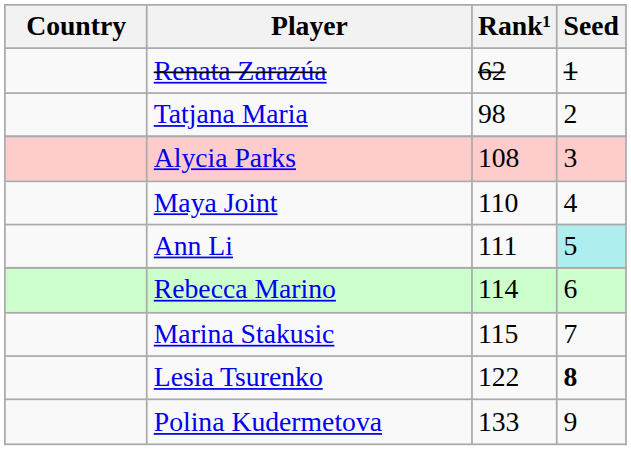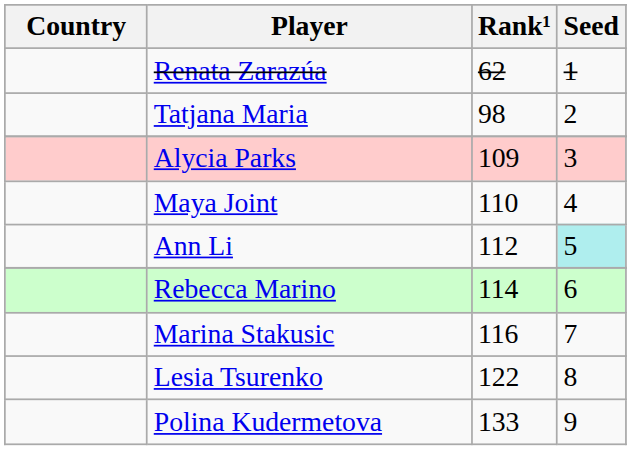 <table class="wikitable">
 <tr>
 <th width="75">Country</th>
 <th width="180">Player</th>
 <th>Rank¹</th>
 <th>Seed</th>
 </tr>
 <tr>
 <td><s></s></td>
 <td><s><a href='#'>Renata Zarazúa</a></s></td>
 <td><s>62</s></td>
 <td><s>1</s></td>
 </tr>
 <tr>
 <td></td>
 <td><a href='#'>Tatjana Maria</a></td>
 <td>98</td>
 <td>2</td>
 </tr>
 <tr>
 </tr>
 <tr style="background:#fcc;">
 <td></td>
 <td><a href='#'>Alycia Parks</a></td>
-<td>108</td>
+<td>109</td>
 <td>3</td>
 </tr>
 <tr>
 <td></td>
 <td><a href='#'>Maya Joint</a></td>
 <td>110</td>
 <td>4</td>
 </tr>
 <tr>
 <td></td>
 <td><a href='#'>Ann Li</a></td>
-<td>111</td>
+<td>112</td>
 <td style="background: paleturquoise;">5</td>
 </tr>
 <tr>
 </tr>
 <tr style="background:#cfc;">
 <td></td>
 <td><a href='#'>Rebecca Marino</a></td>
 <td>114</td>
 <td>6</td>
 </tr>
 <tr>
 <td></td>
 <td><a href='#'>Marina Stakusic</a></td>
-<td>115</td>
+<td>116</td>
 <td>7</td>
 </tr>
 <tr>
 <td></td>
 <td><a href='#'>Lesia Tsurenko</a></td>
 <td>122</td>
-<td><strong>8</strong></td>
+<td>8</td>
 </tr>
 <tr>
 <td></td>
 <td><a href='#'>Polina Kudermetova</a></td>
 <td>133</td>
 <td>9</td>
 </tr>
 </table>
